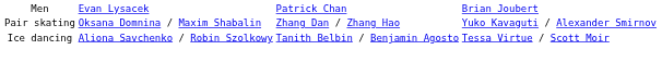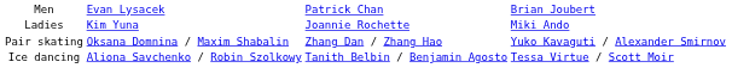 <table>
 <tr>
 <td align=center>Men</td>
 <td> <a href='#'>Evan Lysacek</a></td>
 <td> <a href='#'>Patrick Chan</a></td>
 <td> <a href='#'>Brian Joubert</a></td>
+</tr>
+<tr>
+<td align=center>Ladies</td>
+<td> <a href='#'>Kim Yuna</a></td>
+<td> <a href='#'>Joannie Rochette</a></td>
+<td> <a href='#'>Miki Ando</a></td>
 </tr>
 <tr>
 <td align=center>Pair skating</td>
 <td> <a href='#'>Oksana Domnina</a> / <a href='#'>Maxim Shabalin</a></td>
 <td> <a href='#'>Zhang Dan</a> / <a href='#'>Zhang Hao</a></td>
 <td> <a href='#'>Yuko Kavaguti</a> / <a href='#'>Alexander Smirnov</a></td>
 </tr>
 <tr>
 <td align=center>Ice dancing</td>
 <td> <a href='#'>Aliona Savchenko</a> / <a href='#'>Robin Szolkowy</a></td>
 <td> <a href='#'>Tanith Belbin</a> / <a href='#'>Benjamin Agosto</a></td>
 <td> <a href='#'>Tessa Virtue</a> / <a href='#'>Scott Moir</a></td>
 </tr>
 </table>
